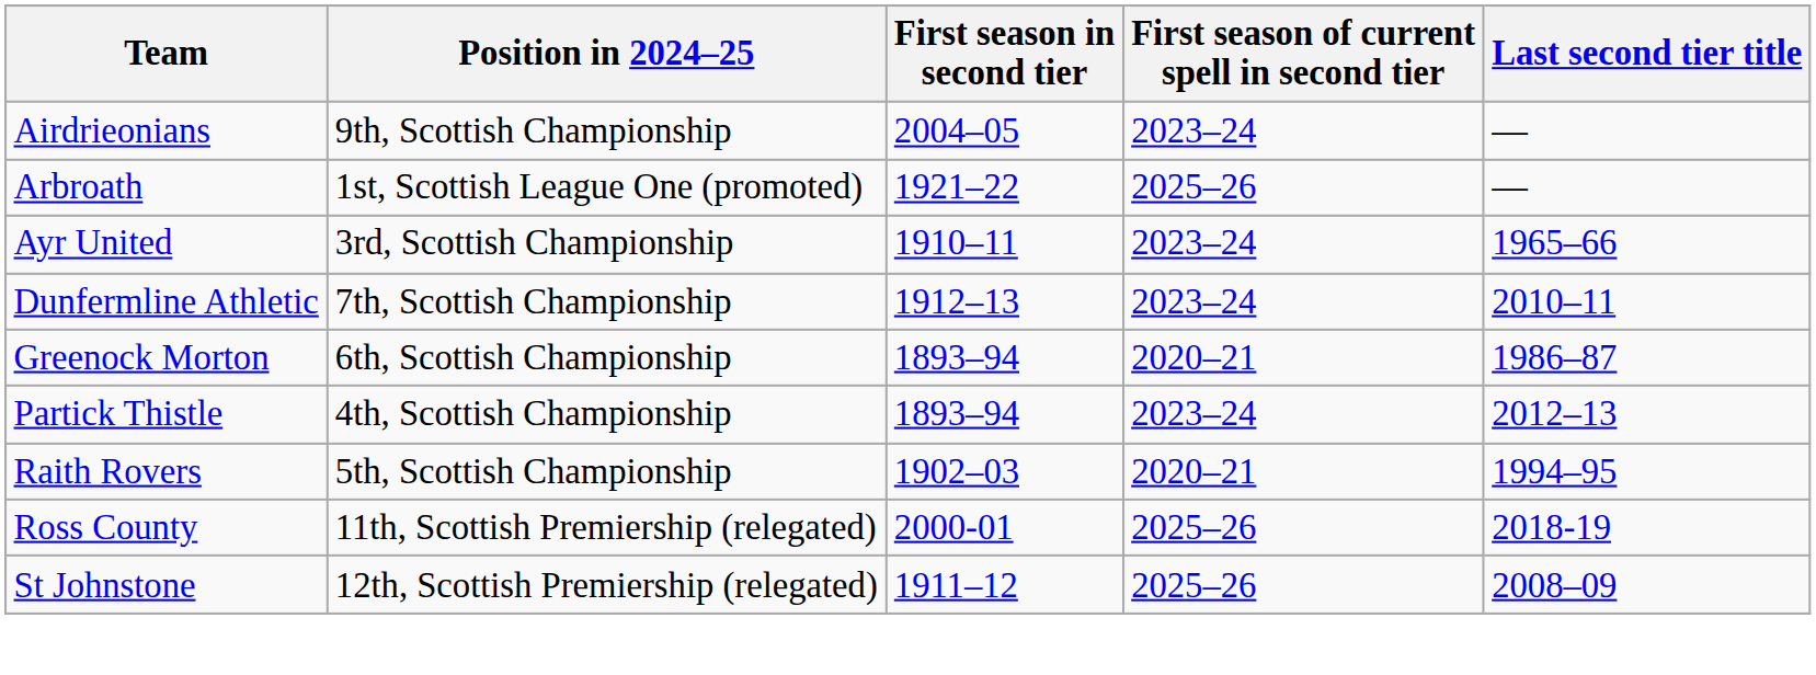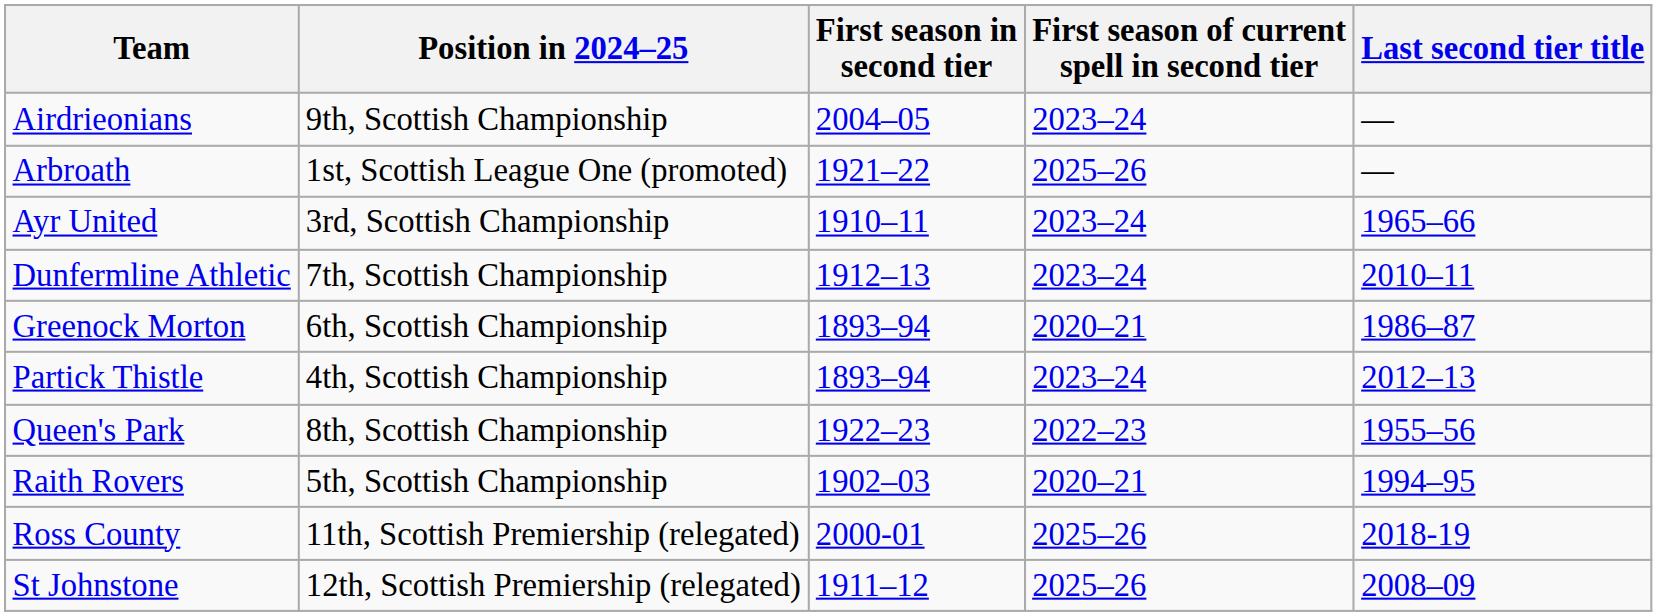 <table class="wikitable sortable">
 <tr>
 <th>Team</th>
 <th>Position in <a href='#'>2024–25</a></th>
 <th>First season in<br>second tier</th>
 <th>First season of current<br>spell in second tier</th>
 <th><a href='#'>Last second tier title</a></th>
 </tr>
 <tr>
 <td><a href='#'>Airdrieonians</a></td>
 <td>9th, Scottish Championship</td>
 <td><a href='#'>2004–05</a></td>
 <td><a href='#'>2023–24</a></td>
 <td>—</td>
 </tr>
 <tr>
 <td><a href='#'>Arbroath</a></td>
 <td>1st, Scottish League One (promoted)</td>
 <td><a href='#'>1921–22</a></td>
 <td><a href='#'>2025–26</a></td>
 <td>—</td>
 </tr>
 <tr>
 <td><a href='#'>Ayr United</a></td>
 <td>3rd, Scottish Championship</td>
 <td><a href='#'>1910–11</a></td>
 <td><a href='#'>2023–24</a></td>
 <td><a href='#'>1965–66</a></td>
 </tr>
 <tr>
 <td><a href='#'>Dunfermline Athletic</a></td>
 <td>7th, Scottish Championship</td>
 <td><a href='#'>1912–13</a></td>
 <td><a href='#'>2023–24</a></td>
 <td><a href='#'>2010–11</a></td>
 </tr>
 <tr>
 <td><a href='#'>Greenock Morton</a></td>
 <td>6th, Scottish Championship</td>
 <td><a href='#'>1893–94</a></td>
 <td><a href='#'>2020–21</a></td>
 <td><a href='#'>1986–87</a></td>
 </tr>
 <tr>
 <td><a href='#'>Partick Thistle</a></td>
 <td>4th, Scottish Championship</td>
 <td><a href='#'>1893–94</a></td>
 <td><a href='#'>2023–24</a></td>
 <td><a href='#'>2012–13</a></td>
 </tr>
 <tr>
+<td><a href='#'>Queen's Park</a></td>
+<td>8th, Scottish Championship</td>
+<td><a href='#'>1922–23</a></td>
+<td><a href='#'>2022–23</a></td>
+<td><a href='#'>1955–56</a></td>
+</tr>
+<tr>
 <td><a href='#'>Raith Rovers</a></td>
 <td>5th, Scottish Championship</td>
 <td><a href='#'>1902–03</a></td>
 <td><a href='#'>2020–21</a></td>
 <td><a href='#'>1994–95</a></td>
 </tr>
 <tr>
 <td><a href='#'>Ross County</a></td>
 <td>11th, Scottish Premiership (relegated)</td>
 <td><a href='#'>2000-01</a></td>
 <td><a href='#'>2025–26</a></td>
 <td><a href='#'>2018-19</a></td>
 </tr>
 <tr>
 <td><a href='#'>St Johnstone</a></td>
 <td>12th, Scottish Premiership (relegated)</td>
 <td><a href='#'>1911–12</a></td>
 <td><a href='#'>2025–26</a></td>
 <td><a href='#'>2008–09</a></td>
 </tr>
 </table>
